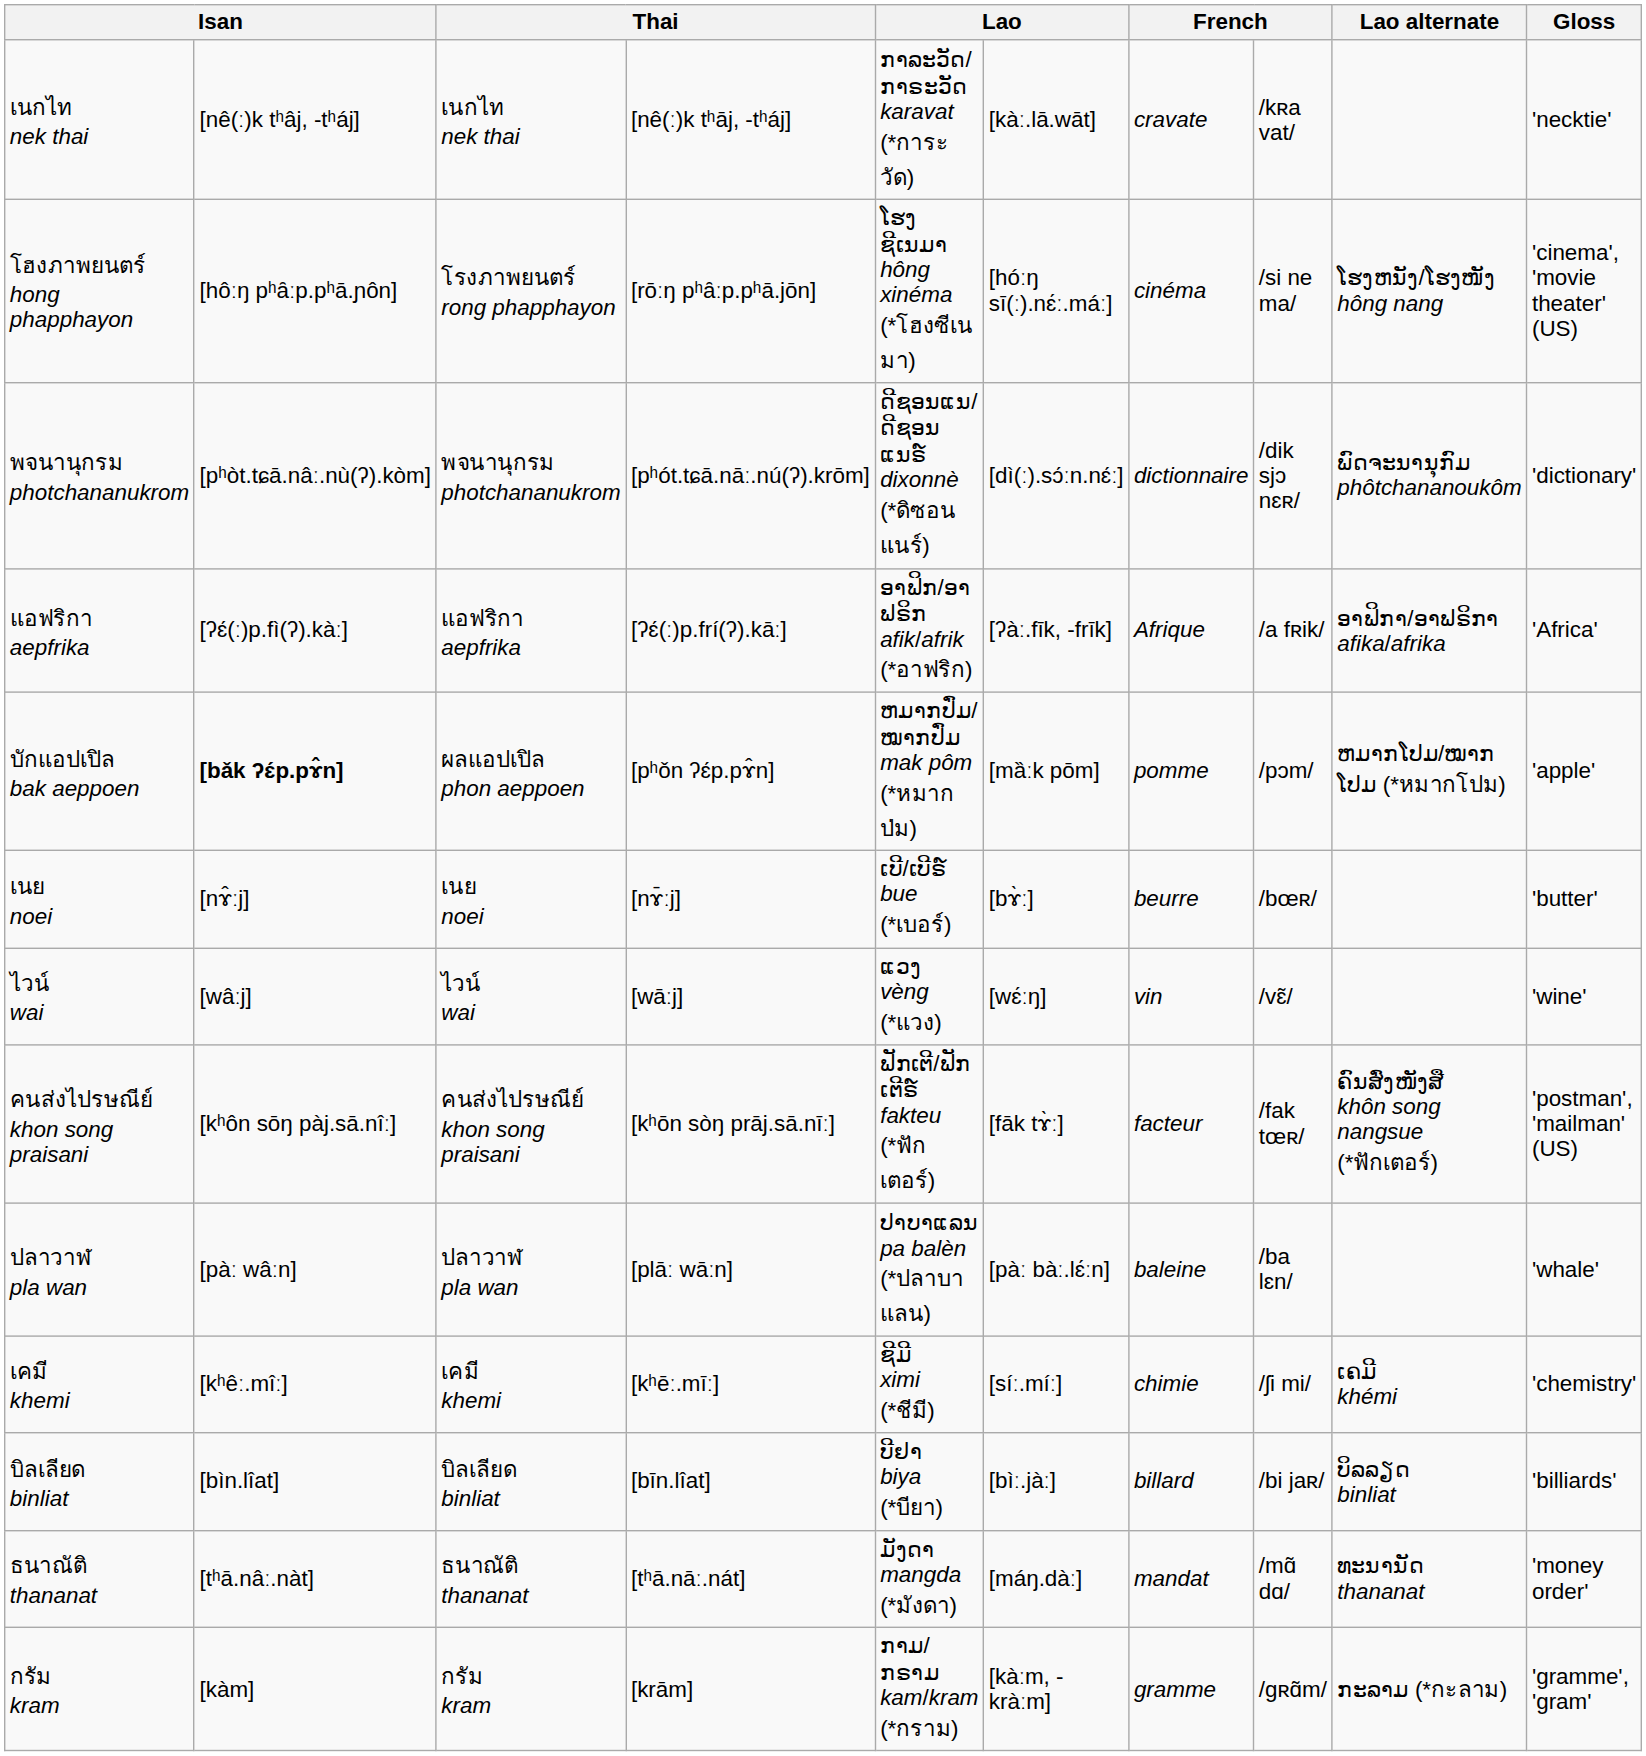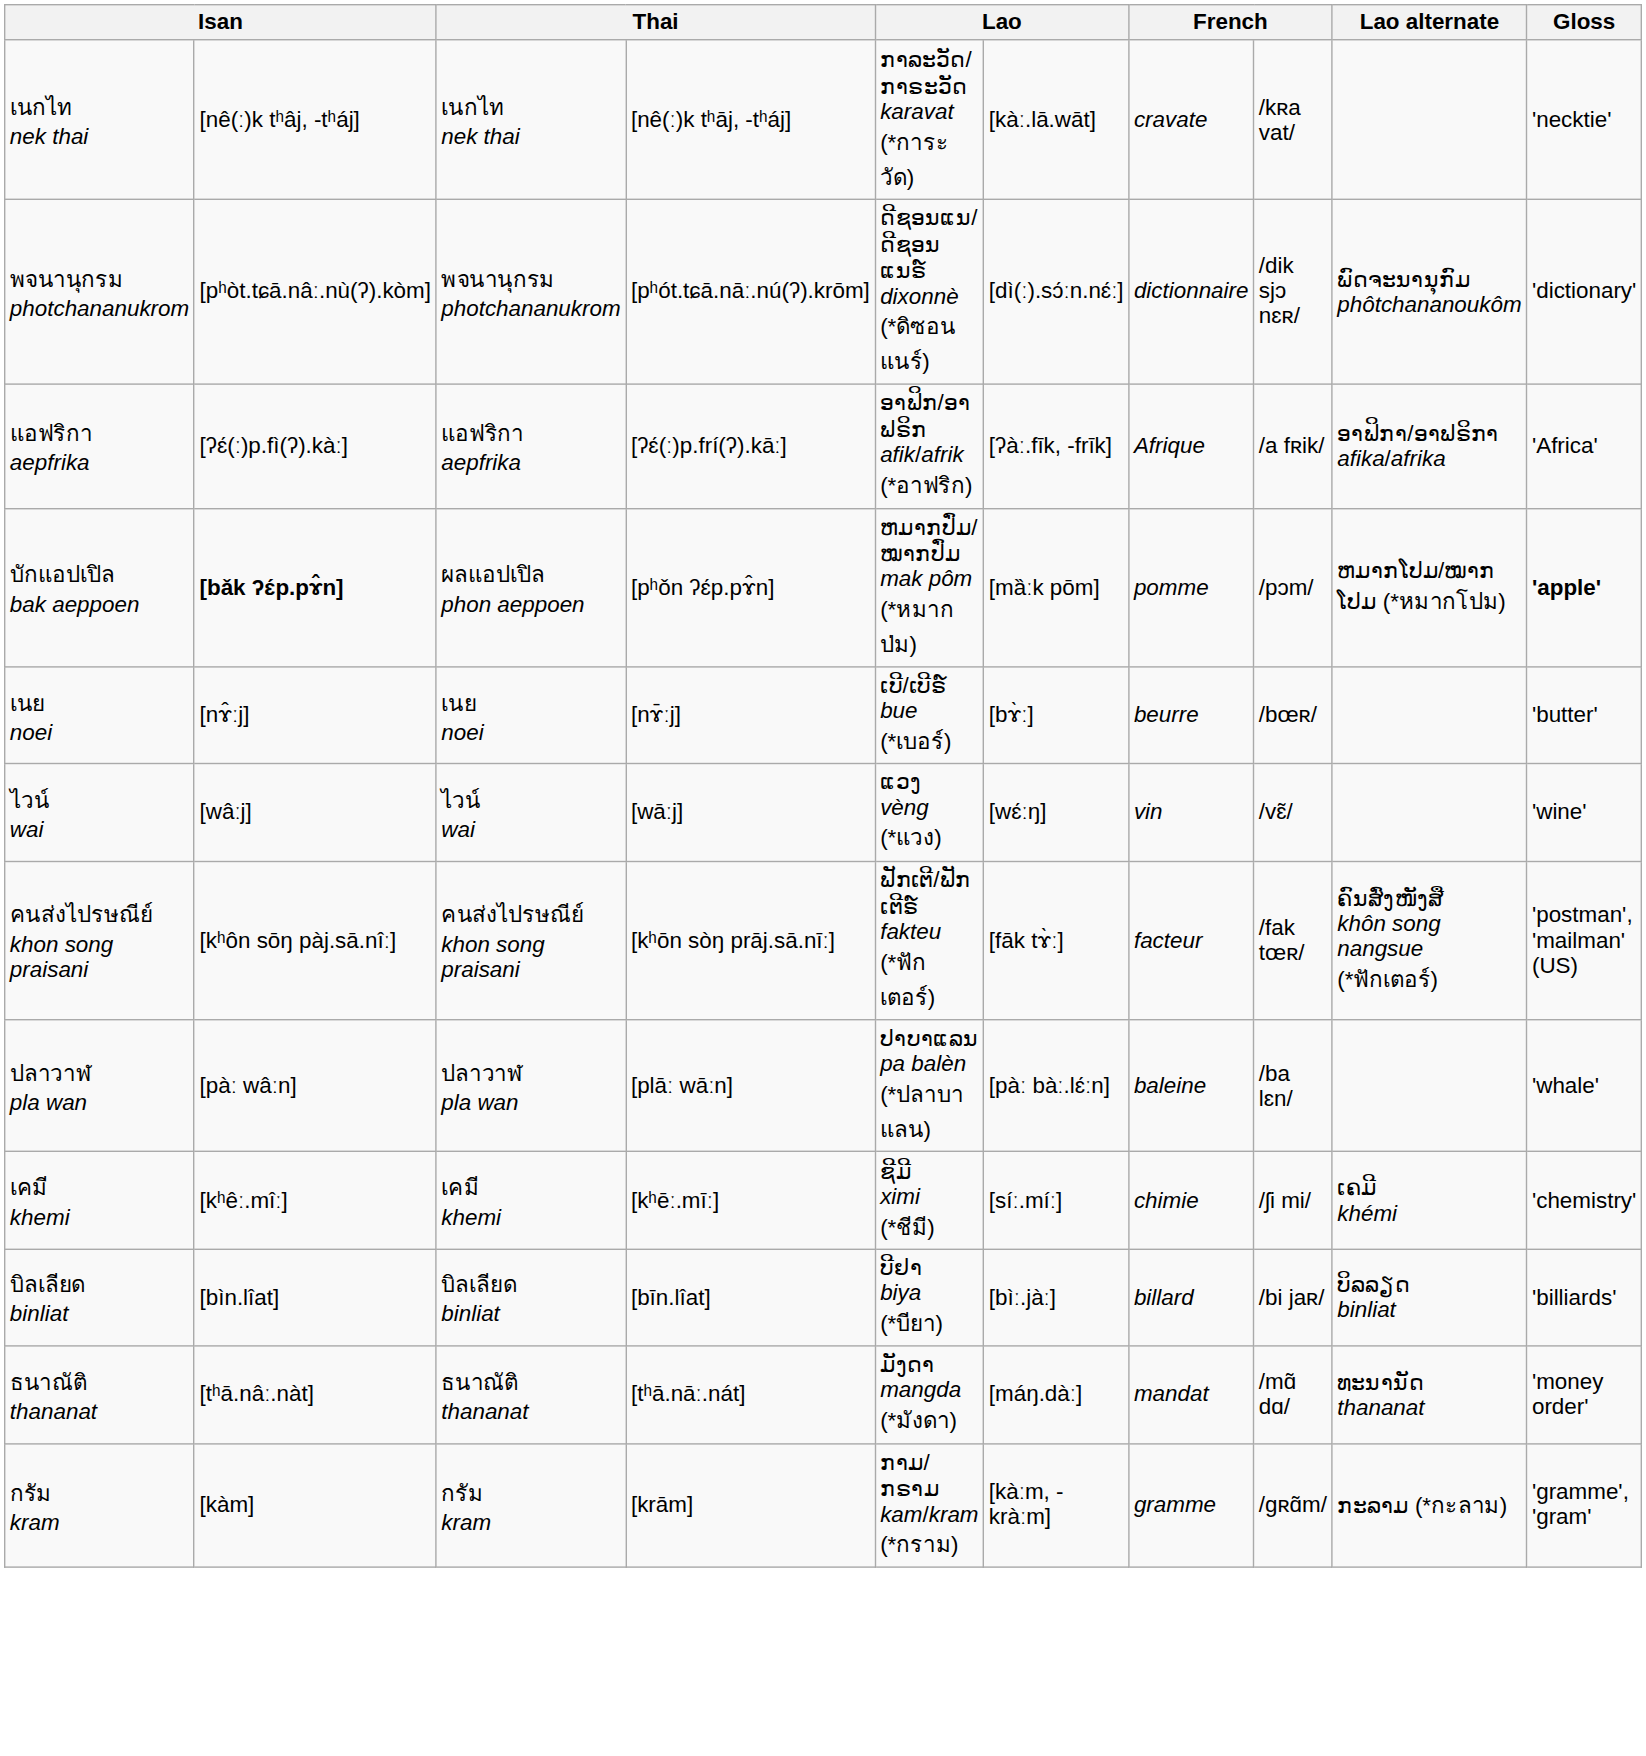 <table class="wikitable">
 <tr>
 <th colspan="2">Isan</th>
 <th colspan="2">Thai</th>
 <th colspan="2">Lao</th>
 <th colspan="2">French</th>
 <th>Lao alternate</th>
 <th>Gloss</th>
 </tr>
 <tr>
 <td>เนกไท<br><em>nek thai</em></td>
 <td>[nê(ː)k tʰâj, -tʰáj]</td>
 <td>เนกไท<br><em>nek thai</em></td>
 <td>[nê(ː)k tʰāj, -tʰáj]</td>
 <td>ກາລະວັດ/ກາຣະວັດ<br><em>karavat</em><br>(*การะวัด)</td>
 <td>[kàː.lā.wāt]</td>
 <td><em>cravate</em></td>
 <td>/kʀa vat/</td>
 <td></td>
 <td>'necktie'</td>
-</tr>
-<tr>
-<td>โฮงภาพยนตร์<br><em>hong phapphayon</em></td>
-<td>[hôːŋ pʰȃːp.pʰā.ɲôn]</td>
-<td>โรงภาพยนตร์<br><em>rong phapphayon</em></td>
-<td>[rōːŋ pʰȃːp.pʰā.jōn]</td>
-<td>ໂຮງຊີເນມາ<br><em>hông xinéma</em><br>(*โฮงซีเนมา)</td>
-<td>[hóːŋ sī(ː).nɛ́ː.máː]</td>
-<td><em>cinéma</em></td>
-<td>/si ne ma/</td>
-<td>ໂຮງຫນັງ/ໂຮງໜັງ<br><em>hông nang</em></td>
-<td>'cinema', 'movie theater' (US)</td>
 </tr>
 <tr>
 <td>พจนานุกรม<br><em>photchananukrom</em></td>
 <td>[pʰòt.tɕā.nâː.nù(ʔ).kòm]</td>
 <td>พจนานุกรม<br><em>photchananukrom</em></td>
 <td>[pʰót.tɕā.nāː.nú(ʔ).krōm]</td>
 <td>ດີຊອນແນ/ດີຊອນແນຣ໌<br><em>dixonnè</em><br>(*ดิซอนแนร์)</td>
 <td>[dì(ː).sɔ́ːn.nɛ́ː]</td>
 <td><em>dictionnaire</em></td>
 <td>/dik sjɔ nɛʀ/</td>
 <td>ພົດຈະນານຸກົມ<br><em>phôtchananoukôm</em></td>
 <td>'dictionary'</td>
 </tr>
 <tr>
 <td>แอฟริกา<br><em>aepfrika</em></td>
 <td>[ʔɛ́(ː)p.fì(ʔ).kàː]</td>
 <td>แอฟริกา<br><em>aepfrika</em></td>
 <td>[ʔɛ́(ː)p.frí(ʔ).kāː]</td>
 <td>ອາຟິກ/ອາຟຣິກ<br><em>afik</em>/<em>afrik</em><br>(*อาฟริก)</td>
 <td>[ʔàː.fīk, -frīk]</td>
 <td><em>Afrique</em></td>
 <td>/a fʀik/</td>
 <td>ອາຟິກາ/ອາຟຣິກາ<br><em>afika</em>/<em>afrika</em></td>
 <td>'Africa'</td>
 </tr>
 <tr>
 <td>บักแอปเปิล<br><em>bak aeppoen</em></td>
 <td><strong>[bǎk ʔɛ́p.pɤ̂n]</strong></td>
 <td>ผลแอปเปิล<br><em>phon aeppoen</em></td>
 <td>[pʰǒn ʔɛ́p.pɤ̂n]</td>
 <td>ຫມາກປົ່ມ/ໝາກປົ່ມ<br><em>mak pôm</em><br>(*หมากป่ม)</td>
 <td>[mȁːk pōm]</td>
 <td><em>pomme</em></td>
 <td>/pɔm/</td>
 <td>ຫມາກໂປມ/ໝາກໂປມ (*หมากโปม)</td>
-<td>'apple'</td>
+<td><strong>'apple'</strong></td>
 </tr>
 <tr>
 <td>เนย<br><em>noei</em></td>
 <td>[nɤ̂ːj]</td>
 <td>เนย<br><em>noei</em></td>
 <td>[nɤ̄ːj]</td>
 <td>ເບີ/ເບີຣ໌<br><em>bue</em><br>(*เบอร์)</td>
 <td>[bɤ̀ː]</td>
 <td><em>beurre</em></td>
 <td>/bœʀ/</td>
 <td></td>
 <td>'butter'</td>
 </tr>
 <tr>
 <td>ไวน์<br><em>wai</em></td>
 <td>[wâːj]</td>
 <td>ไวน์<br><em>wai</em></td>
 <td>[wāːj]</td>
 <td>ແວງ<br><em>vèng</em><br>(*แวง)</td>
 <td>[wɛ́ːŋ]</td>
 <td><em>vin</em></td>
 <td>/vɛ̃/</td>
 <td></td>
 <td>'wine'</td>
 </tr>
 <tr>
 <td>คนส่งไปรษณีย์<br><em>khon song praisani</em></td>
 <td>[kʰôn sōŋ pàj.sā.nîː]</td>
 <td>คนส่งไปรษณีย์<br><em>khon song praisani</em></td>
 <td>[kʰōn sòŋ prāj.sā.nīː]</td>
 <td>ຟັກເຕີ/ຟັກເຕີຣ໌<br><em>fakteu</em><br>(*ฟักเตอร์)</td>
 <td>[fāk tɤ̀ː]</td>
 <td><em>facteur</em></td>
 <td>/fak tœʀ/</td>
 <td>ຄົນສົ່ງໜັງສື<br><em>khôn song nangsue</em><br>(*ฟักเตอร์)</td>
 <td>'postman', 'mailman' (US)</td>
 </tr>
 <tr>
 <td>ปลาวาฬ<br><em>pla wan</em></td>
 <td>[pàː wâːn]</td>
 <td>ปลาวาฬ<br><em>pla wan</em></td>
 <td>[plāː wāːn]</td>
 <td>ປາບາແລນ<br><em>pa balèn</em><br>(*ปลาบาแลน)</td>
 <td>[pàː bàː.lɛ́ːn]</td>
 <td><em>baleine</em></td>
 <td>/ba lɛn/</td>
 <td></td>
 <td>'whale'</td>
 </tr>
 <tr>
 <td>เคมี<br><em>khemi</em></td>
 <td>[kʰêː.mîː]</td>
 <td>เคมี<br><em>khemi</em></td>
 <td>[kʰēː.mīː]</td>
 <td>ຊີມີ<br><em>ximi</em><br>(*ชีมี)</td>
 <td>[síː.míː]</td>
 <td><em>chimie</em></td>
 <td>/ʃi mi/</td>
 <td>ເຄມີ<br><em>khémi</em></td>
 <td>'chemistry'</td>
 </tr>
 <tr>
 <td>บิลเลียด<br><em>binliat</em></td>
 <td>[bìn.lîat]</td>
 <td>บิลเลียด<br><em>binliat</em></td>
 <td>[bīn.lîat]</td>
 <td>ບີຢາ<br><em>biya</em><br>(*บียา)</td>
 <td>[bìː.jàː]</td>
 <td><em>billard</em></td>
 <td>/bi jaʀ/</td>
 <td>ບິລລຽດ<br><em>binliat</em></td>
 <td>'billiards'</td>
 </tr>
 <tr>
 <td>ธนาณัติ<br><em>thananat</em></td>
 <td>[tʰā.nâː.nàt]</td>
 <td>ธนาณัติ<br><em>thananat</em></td>
 <td>[tʰā.nāː.nát]</td>
 <td>ມັງດາ<br><em>mangda</em><br>(*มังดา)</td>
 <td>[máŋ.dàː]</td>
 <td><em>mandat</em></td>
 <td>/mɑ̃ dɑ/</td>
 <td>ທະນານັດ<br><em>thananat</em></td>
 <td>'money order'</td>
 </tr>
 <tr>
 <td>กรัม<br><em>kram</em></td>
 <td>[kàm]</td>
 <td>กรัม<br><em>kram</em></td>
 <td>[krām]</td>
 <td>ກາມ/ກຣາມ<br><em>kam</em>/<em>kram</em><br>(*กราม)</td>
 <td>[kàːm, -kràːm]</td>
 <td><em>gramme</em></td>
 <td>/gʀɑ̃m/</td>
 <td>ກະລາມ (*กะลาม)</td>
 <td>'gramme', 'gram'</td>
 </tr>
 </table>
